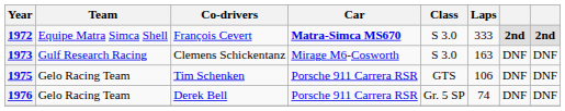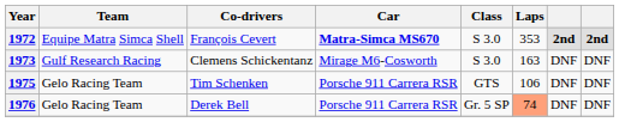 <table class="wikitable" style="text-align:center; font-size:90%">
 <tr>
 <th>Year</th>
 <th>Team</th>
 <th>Co-drivers</th>
 <th>Car</th>
 <th>Class</th>
 <th>Laps</th>
 <th></th>
 <th></th>
 </tr>
 <tr>
 <th><a href='#'>1972</a></th>
 <td align="left"> <a href='#'>Equipe Matra</a> <a href='#'>Simca</a> <a href='#'>Shell</a></td>
 <td align="left"> <a href='#'>François Cevert</a></td>
 <td align="left"><strong><a href='#'>Matra-Simca MS670</a></strong></td>
 <td>S 3.0</td>
-<td>333</td>
+<td>353</td>
 <td style="background:#DFDFDF;"><strong>2nd</strong></td>
 <td style="background:#DFDFDF;"><strong>2nd</strong></td>
 </tr>
 <tr>
 <th><a href='#'>1973</a></th>
 <td align="left"> <a href='#'>Gulf Research Racing</a></td>
 <td align="left"> Clemens Schickentanz</td>
 <td align="left"><a href='#'>Mirage M6</a>-<a href='#'>Cosworth</a></td>
 <td>S 3.0</td>
 <td>163</td>
 <td>DNF</td>
 <td>DNF</td>
 </tr>
 <tr>
 <th><a href='#'>1975</a></th>
 <td align="left"> Gelo Racing Team</td>
 <td align="left"> <a href='#'>Tim Schenken</a></td>
 <td align="left"><a href='#'>Porsche 911 Carrera RSR</a></td>
 <td>GTS</td>
 <td>106</td>
 <td>DNF</td>
 <td>DNF</td>
 </tr>
 <tr>
 <th><a href='#'>1976</a></th>
 <td align="left"> Gelo Racing Team</td>
 <td align="left"> <a href='#'>Derek Bell</a></td>
 <td align="left"><a href='#'>Porsche 911 Carrera RSR</a></td>
 <td>Gr. 5 SP</td>
-<td>74</td>
+<td style="background: lightsalmon;">74</td>
 <td>DNF</td>
 <td>DNF</td>
 </tr>
 <tr>
 </tr>
 </table>
